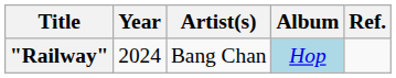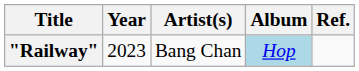 <table class="wikitable plainrowheaders" style="text-align:center">
 <tr>
 <th scope="col">Title</th>
 <th scope="col">Year</th>
 <th scope="col">Artist(s)</th>
 <th scope="col">Album</th>
 <th scope="col">Ref.</th>
 </tr>
 <tr>
 <th scope="row">"Railway"</th>
-<td>2024</td>
+<td>2023</td>
 <td>Bang Chan</td>
 <td style="background: lightblue;"><em><a href='#'>Hop</a></em></td>
 <td></td>
 </tr>
 </table>
